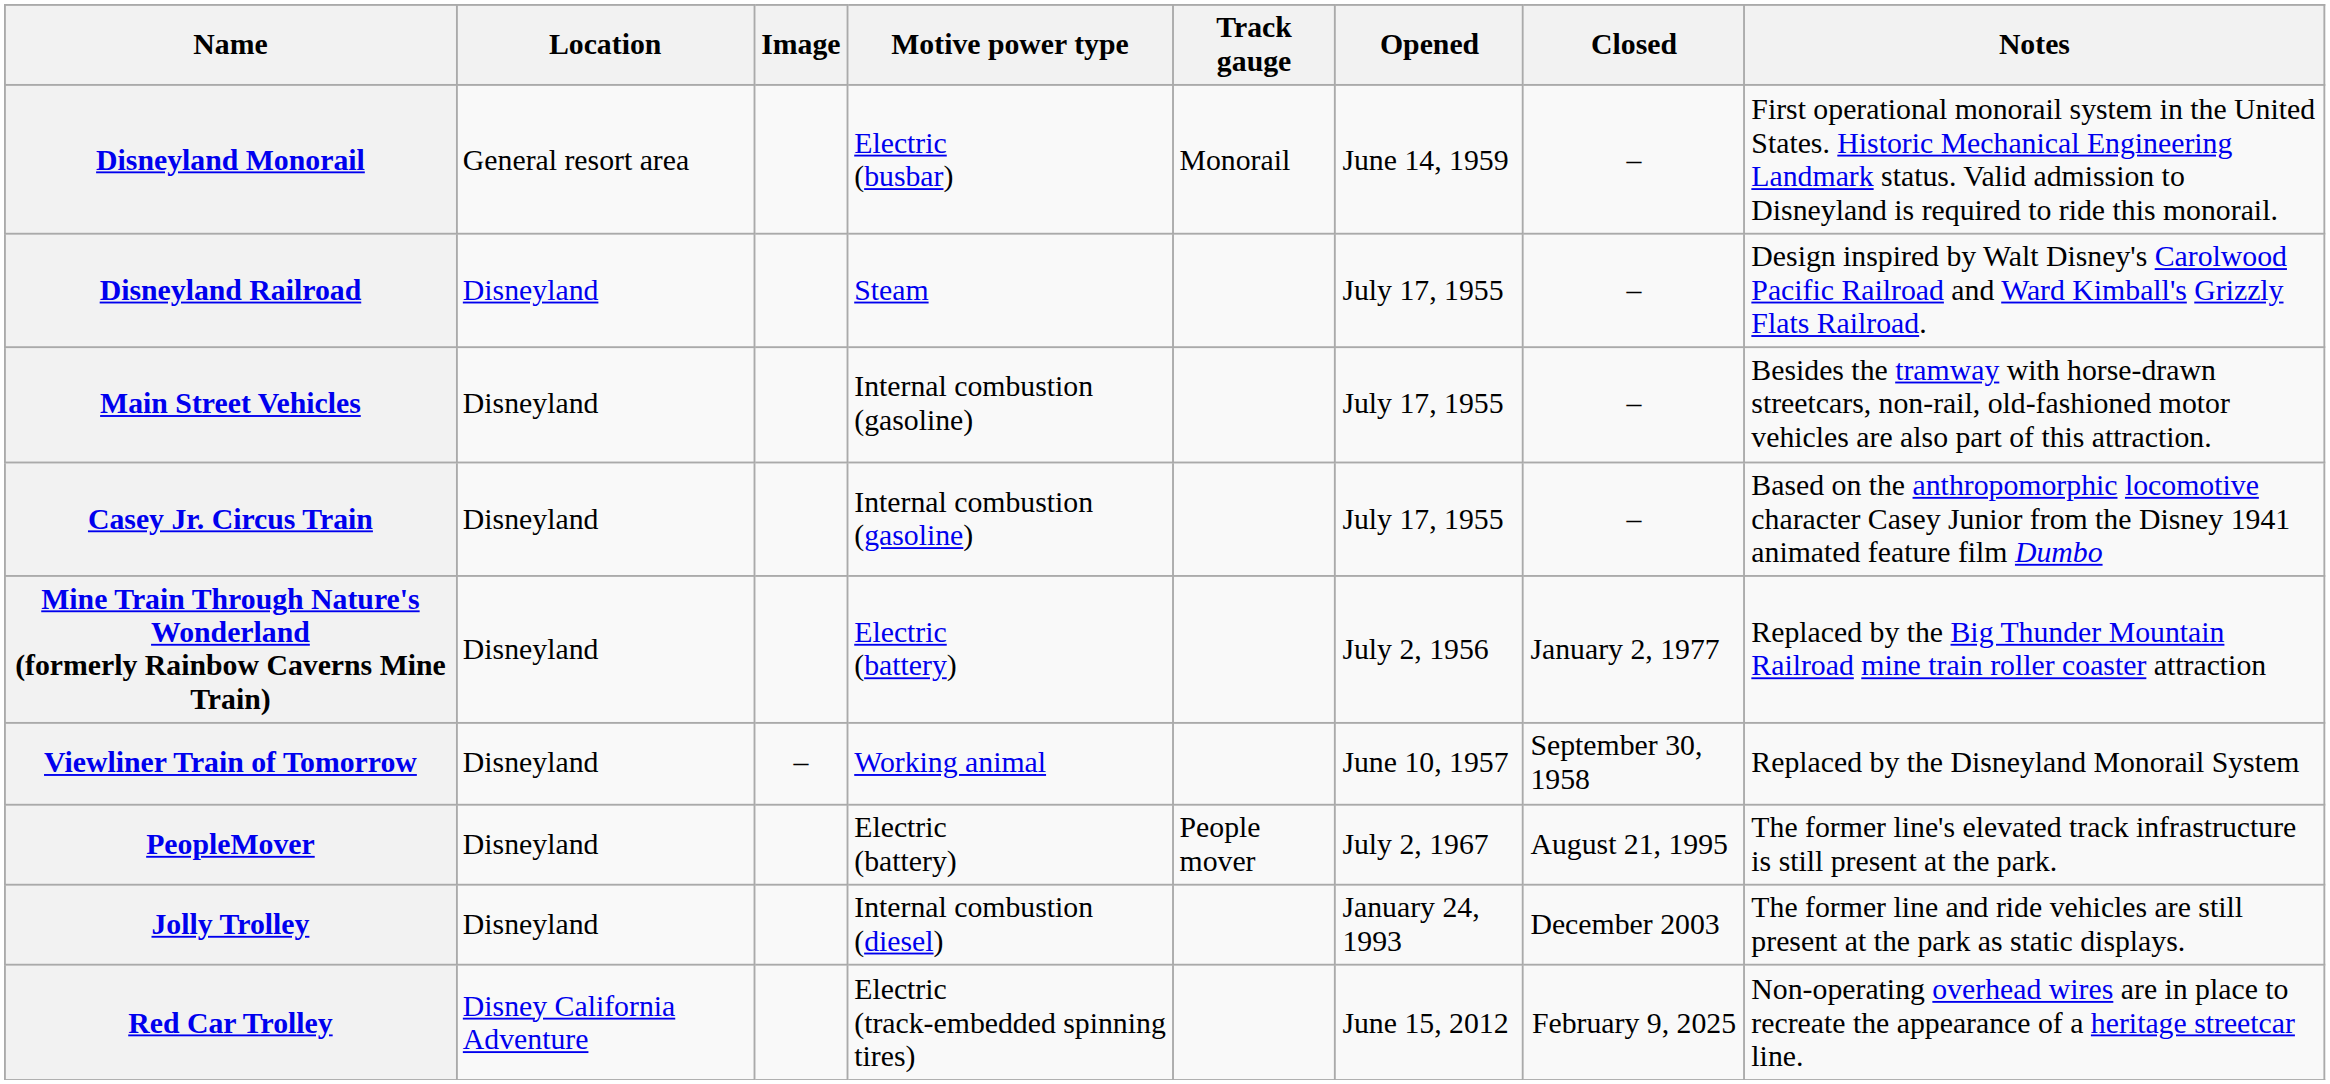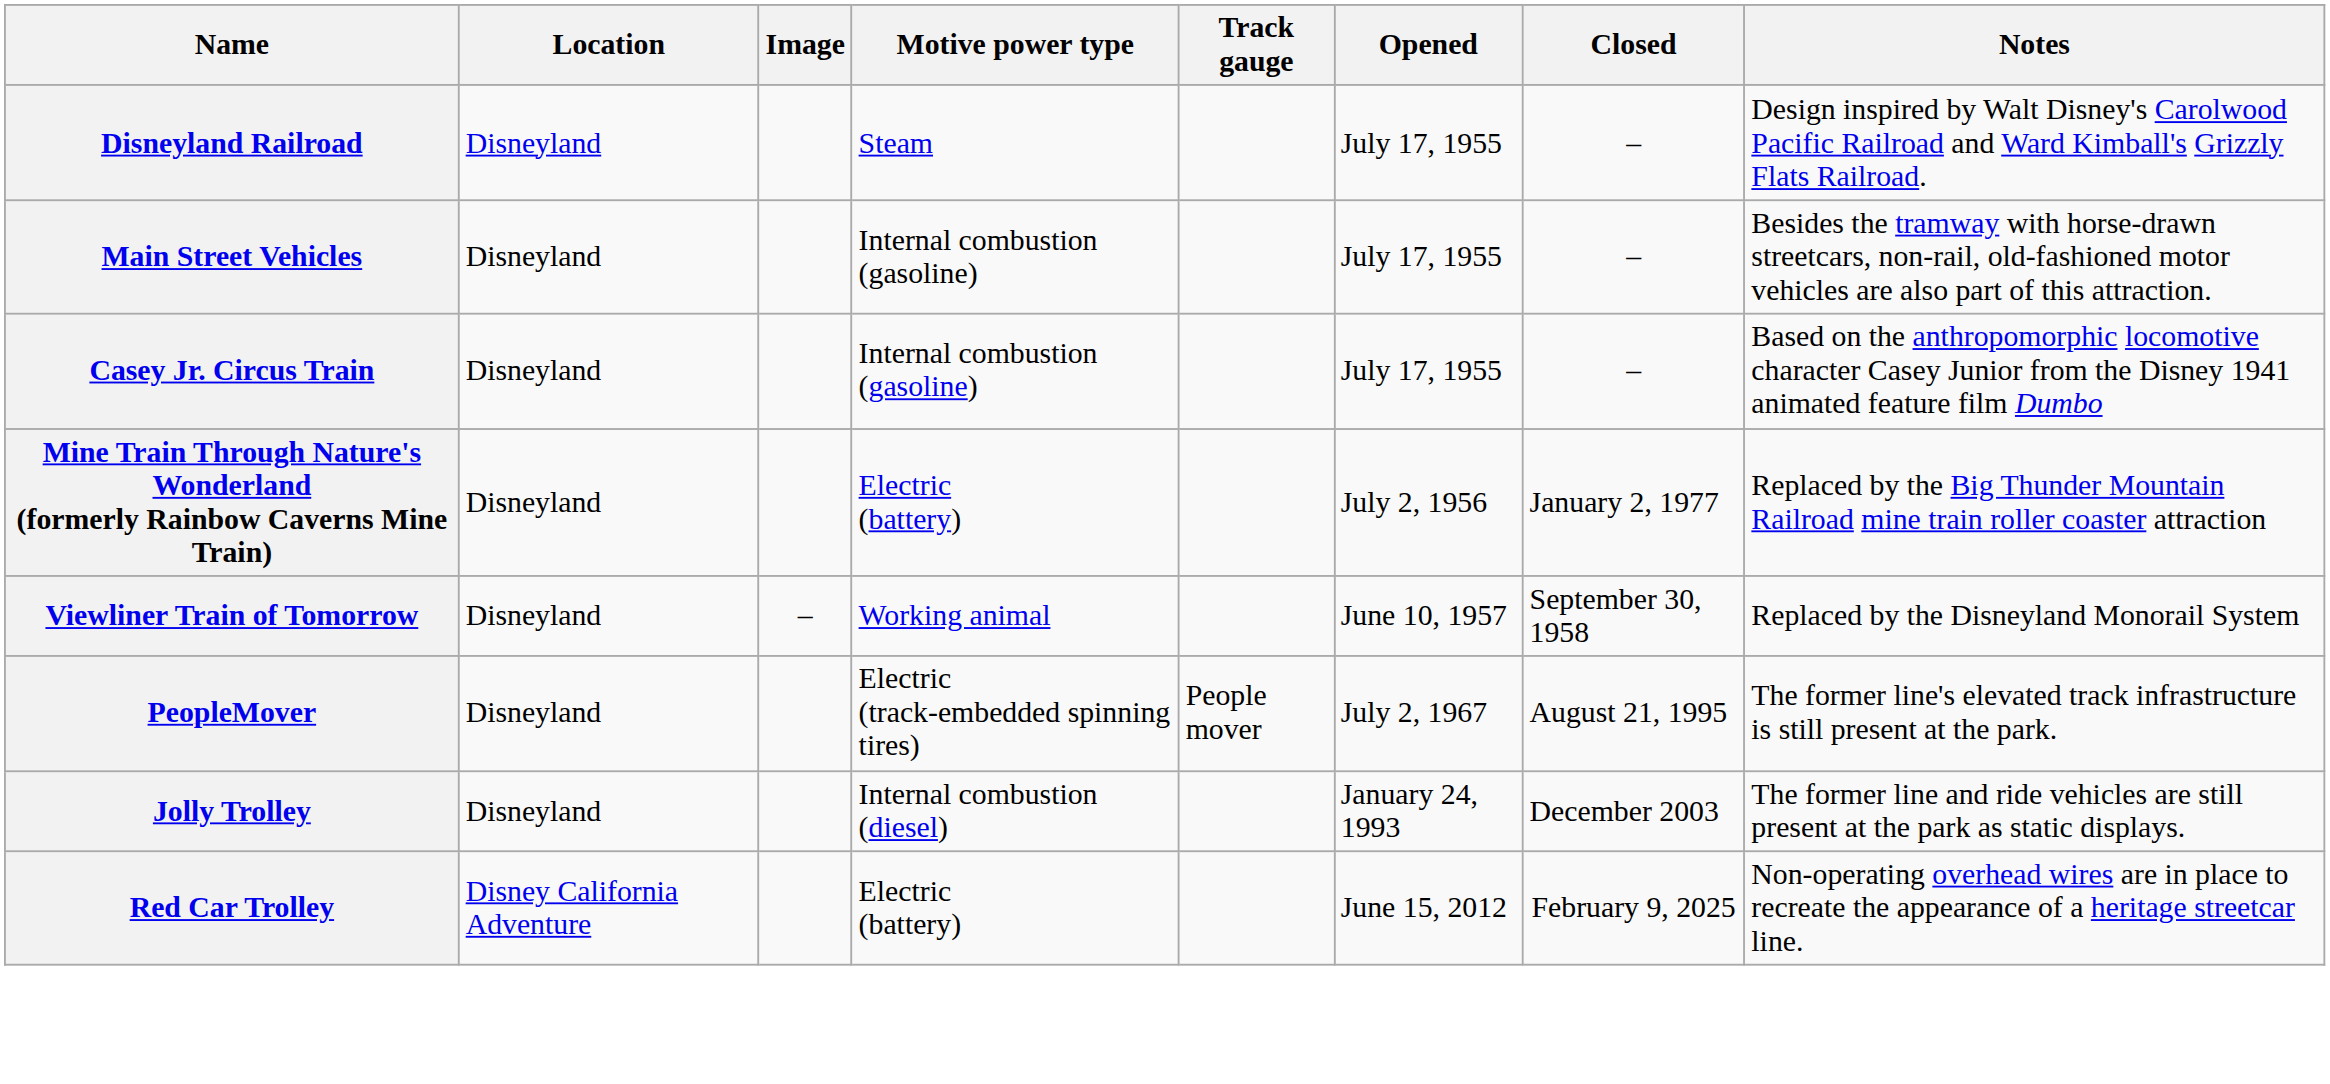 <table Class="wikitable plainrowheaders">
 <tr>
 <th scope="col">Name</th>
 <th scope="col">Location</th>
 <th scope="col">Image</th>
 <th scope="col">Motive power type</th>
 <th scope="col">Track gauge</th>
 <th scope="col">Opened</th>
 <th scope="col">Closed</th>
 <th scope="col" width=25%>Notes</th>
-</tr>
-<tr>
-<th scope="row"><a href='#'>Disneyland Monorail</a></th>
-<td>General resort area</td>
-<td></td>
-<td><a href='#'>Electric</a><br>(<a href='#'>busbar</a>)</td>
-<td>Monorail</td>
-<td>June 14, 1959</td>
-<td style="text-align:center;">–</td>
-<td>First operational monorail system in the United States. <a href='#'>Historic Mechanical Engineering Landmark</a> status. Valid admission to Disneyland is required to ride this monorail.</td>
 </tr>
 <tr>
 <th scope="row"><a href='#'>Disneyland Railroad</a></th>
 <td><a href='#'>Disneyland</a></td>
 <td></td>
 <td><a href='#'>Steam</a></td>
 <td></td>
 <td>July 17, 1955</td>
 <td style="text-align:center;">–</td>
 <td>Design inspired by Walt Disney's <a href='#'>Carolwood Pacific Railroad</a> and <a href='#'>Ward Kimball's</a> <a href='#'>Grizzly Flats Railroad</a>.</td>
 </tr>
 <tr>
 <th scope="row"><a href='#'>Main Street Vehicles</a></th>
 <td>Disneyland</td>
 <td></td>
 <td>Internal combustion<br>(gasoline)</td>
 <td></td>
 <td>July 17, 1955</td>
 <td style="text-align:center;">–</td>
 <td>Besides the <a href='#'>tramway</a> with horse-drawn streetcars, non-rail, old-fashioned motor vehicles are also part of this attraction.</td>
 </tr>
 <tr>
 <th scope="row"><a href='#'>Casey Jr. Circus Train</a></th>
 <td>Disneyland</td>
 <td></td>
 <td>Internal combustion<br>(<a href='#'>gasoline</a>)</td>
 <td></td>
 <td>July 17, 1955</td>
 <td style="text-align:center;">–</td>
 <td>Based on the <a href='#'>anthropomorphic</a> <a href='#'>locomotive</a> character Casey Junior from the Disney 1941 animated feature film <em><a href='#'>Dumbo</a></em></td>
 </tr>
 <tr>
 <th scope="row"><a href='#'>Mine Train Through Nature's Wonderland</a><br>(formerly Rainbow Caverns Mine Train)</th>
 <td>Disneyland</td>
 <td></td>
 <td><a href='#'>Electric</a><br>(<a href='#'>battery</a>)</td>
 <td></td>
 <td>July 2, 1956</td>
 <td>January 2, 1977</td>
 <td>Replaced by the <a href='#'>Big Thunder Mountain Railroad</a> <a href='#'>mine train roller coaster</a> attraction</td>
 </tr>
 <tr>
 <th scope="row"><a href='#'>Viewliner Train of Tomorrow</a></th>
 <td>Disneyland</td>
 <td style="text-align:center;">–</td>
 <td><a href='#'>Working animal</a></td>
 <td></td>
 <td>June 10, 1957</td>
 <td>September 30, 1958</td>
 <td>Replaced by the Disneyland Monorail System</td>
 </tr>
 <tr>
 <th scope="row"><a href='#'>PeopleMover</a></th>
 <td>Disneyland</td>
 <td></td>
-<td>Electric<br>(battery)</td>
+<td>Electric<br>(track-embedded spinning tires)</td>
 <td>People mover</td>
 <td>July 2, 1967</td>
 <td>August 21, 1995</td>
 <td>The former line's elevated track infrastructure is still present at the park.</td>
 </tr>
 <tr>
 <th scope="row"><a href='#'>Jolly Trolley</a></th>
 <td>Disneyland</td>
 <td></td>
 <td>Internal combustion<br>(<a href='#'>diesel</a>)</td>
 <td></td>
 <td>January 24, 1993</td>
 <td>December 2003</td>
 <td>The former line and ride vehicles are still present at the park as static displays.</td>
 </tr>
 <tr>
 <th scope="row"><a href='#'>Red Car Trolley</a></th>
 <td><a href='#'>Disney California Adventure</a></td>
 <td></td>
-<td>Electric<br>(track-embedded spinning tires)</td>
+<td>Electric<br>(battery)</td>
 <td></td>
 <td>June 15, 2012</td>
 <td style="text-align:center;">February 9, 2025</td>
 <td>Non-operating <a href='#'>overhead wires</a> are in place to recreate the appearance of a <a href='#'>heritage streetcar</a> line.</td>
 </tr>
 </table>
